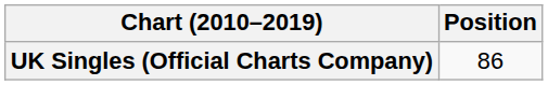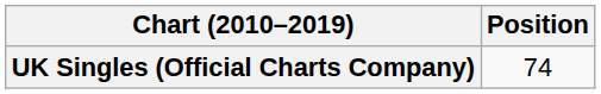 <table class="wikitable plainrowheaders" style="text-align:center">
 <tr>
 <th scope="col">Chart (2010–2019)</th>
 <th scope="col">Position</th>
 </tr>
 <tr>
 <th scope="row">UK Singles (Official Charts Company)</th>
-<td>86</td>
+<td>74</td>
 </tr>
 </table>
